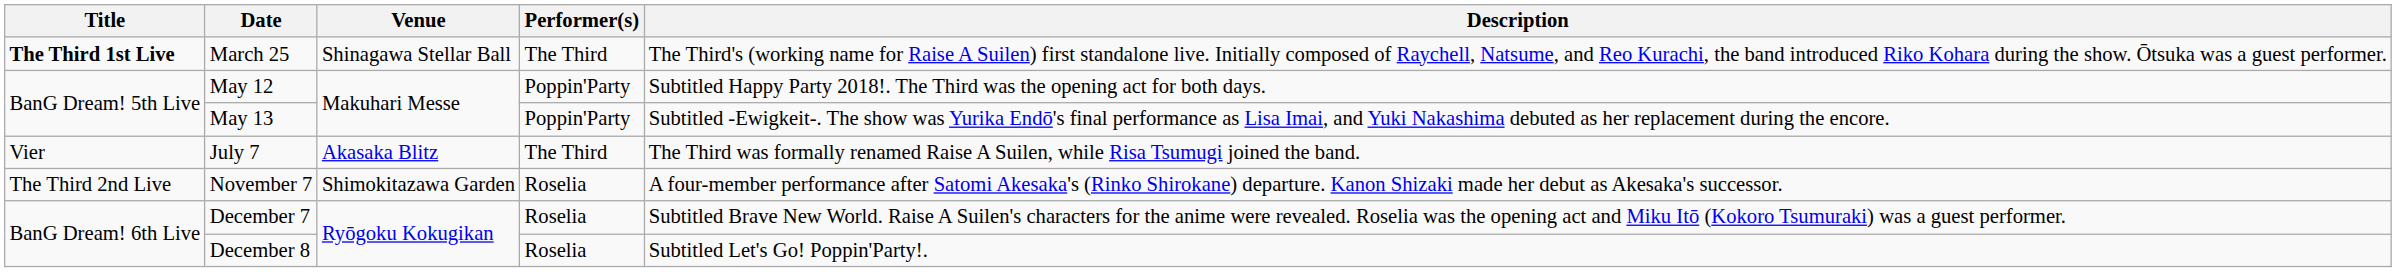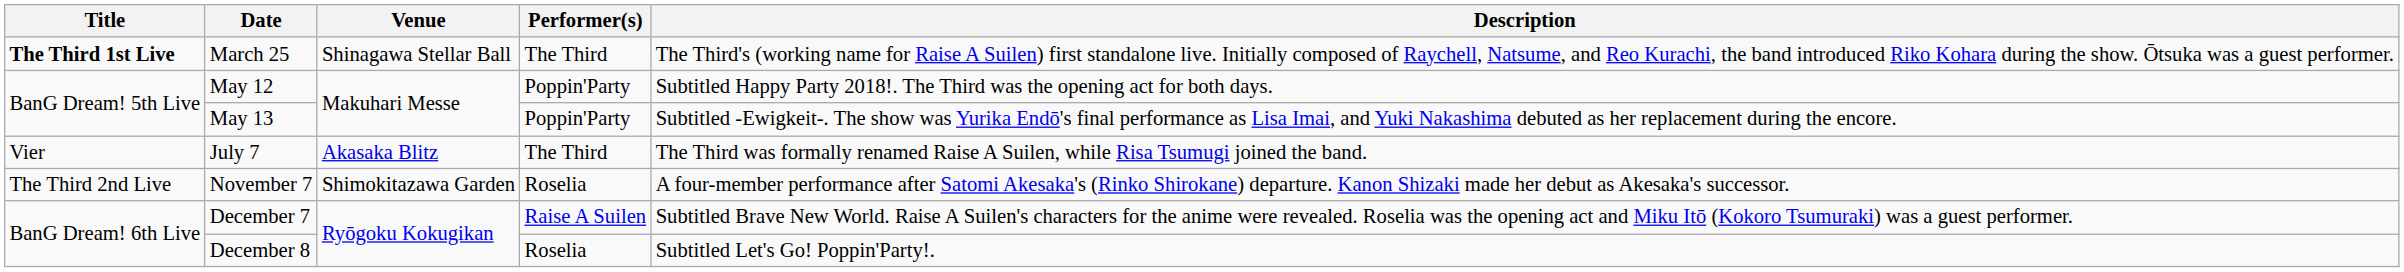 <table class="wikitable" text-align: center>
 <tr>
 <th>Title</th>
 <th>Date</th>
 <th>Venue</th>
 <th>Performer(s)</th>
 <th>Description</th>
 </tr>
 <tr>
 <td><strong>The Third 1st Live</strong></td>
 <td>March 25</td>
 <td>Shinagawa Stellar Ball</td>
 <td>The Third</td>
 <td>The Third's (working name for <a href='#'>Raise A Suilen</a>) first standalone live. Initially composed of <a href='#'>Raychell</a>, <a href='#'>Natsume</a>, and <a href='#'>Reo Kurachi</a>, the band introduced <a href='#'>Riko Kohara</a> during the show. Ōtsuka was a guest performer.</td>
 </tr>
 <tr>
 <td rowspan=2>BanG Dream! 5th Live</td>
 <td>May 12</td>
 <td rowspan=2>Makuhari Messe</td>
 <td>Poppin'Party</td>
 <td>Subtitled Happy Party 2018!. The Third was the opening act for both days.</td>
 </tr>
 <tr>
 <td>May 13</td>
 <td>Poppin'Party</td>
 <td>Subtitled -Ewigkeit-. The show was <a href='#'>Yurika Endō</a>'s final performance as <a href='#'>Lisa Imai</a>, and <a href='#'>Yuki Nakashima</a> debuted as her replacement during the encore.</td>
 </tr>
 <tr>
 <td>Vier</td>
 <td>July 7</td>
 <td><a href='#'>Akasaka Blitz</a></td>
 <td>The Third</td>
 <td>The Third was formally renamed Raise A Suilen, while <a href='#'>Risa Tsumugi</a> joined the band.</td>
 </tr>
 <tr>
 <td>The Third 2nd Live</td>
 <td>November 7</td>
 <td>Shimokitazawa Garden</td>
 <td>Roselia</td>
 <td>A four-member performance after <a href='#'>Satomi Akesaka</a>'s (<a href='#'>Rinko Shirokane</a>) departure. <a href='#'>Kanon Shizaki</a> made her debut as Akesaka's successor.</td>
 </tr>
 <tr>
 <td rowspan=2>BanG Dream! 6th Live</td>
 <td>December 7</td>
 <td rowspan=2><a href='#'>Ryōgoku Kokugikan</a></td>
-<td>Roselia</td>
+<td><a href='#'>Raise A Suilen</a></td>
 <td>Subtitled Brave New World. Raise A Suilen's characters for the anime were revealed. Roselia was the opening act and <a href='#'>Miku Itō</a> (<a href='#'>Kokoro Tsumuraki</a>) was a guest performer.</td>
 </tr>
 <tr>
 <td>December 8</td>
 <td>Roselia</td>
 <td>Subtitled Let's Go! Poppin'Party!.</td>
 </tr>
 </table>
